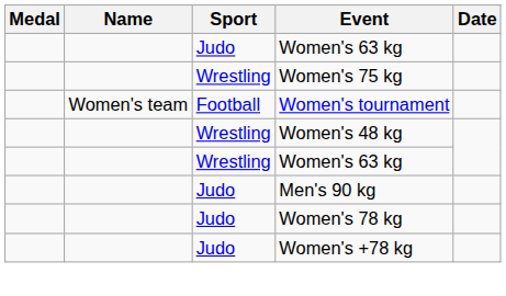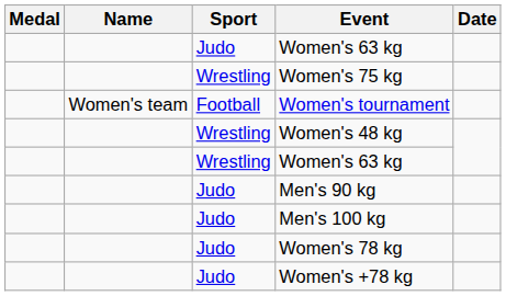 <table class="wikitable sortable" style="font-size:95%">
 <tr>
 <th>Medal</th>
 <th>Name</th>
 <th>Sport</th>
 <th>Event</th>
 <th>Date</th>
 </tr>
 <tr>
 <td></td>
 <td></td>
 <td><a href='#'>Judo</a></td>
 <td>Women's 63 kg</td>
 <td></td>
 </tr>
 <tr>
 <td></td>
 <td></td>
 <td><a href='#'>Wrestling</a></td>
 <td>Women's 75 kg</td>
 <td></td>
 </tr>
 <tr>
 <td></td>
 <td>Women's team</td>
 <td><a href='#'>Football</a></td>
 <td><a href='#'>Women's tournament</a></td>
 <td></td>
 </tr>
 <tr>
 <td></td>
 <td></td>
 <td><a href='#'>Wrestling</a></td>
 <td>Women's 48 kg</td>
 </tr>
 <tr>
 <td></td>
 <td></td>
 <td><a href='#'>Wrestling</a></td>
 <td>Women's 63 kg</td>
 </tr>
 <tr>
 <td></td>
 <td></td>
 <td><a href='#'>Judo</a></td>
 <td>Men's 90 kg</td>
 <td></td>
 </tr>
 <tr>
 <td></td>
 <td></td>
 <td><a href='#'>Judo</a></td>
+<td>Men's 100 kg</td>
+<td></td>
+</tr>
+<tr>
+<td></td>
+<td></td>
+<td><a href='#'>Judo</a></td>
 <td>Women's 78 kg</td>
 <td></td>
 </tr>
 <tr>
 <td></td>
 <td></td>
 <td><a href='#'>Judo</a></td>
 <td>Women's +78 kg</td>
 <td></td>
 </tr>
 </table>
